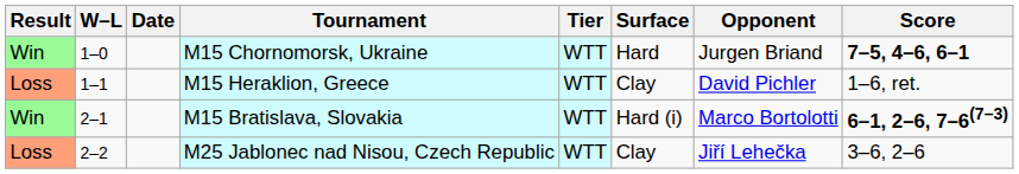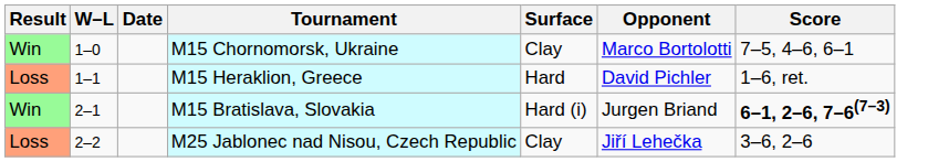 <table class="sortable wikitable">
 <tr>
 <th>Result</th>
 <th class="unsortable">W–L</th>
 <th>Date</th>
 <th>Tournament</th>
-<th>Tier</th>
 <th>Surface</th>
 <th>Opponent</th>
 <th class="unsortable">Score</th>
 </tr>
 <tr>
 <td bgcolor=98fb98>Win</td>
 <td><small>1–0</small></td>
 <td></td>
 <td style="background:#cffcff;">M15 Chornomorsk, Ukraine</td>
-<td style="background:#cffcff;">WTT</td>
-<td>Hard</td>
-<td> Jurgen Briand</td>
-<td><strong>7–5, 4–6, 6–1</strong></td>
+<td>Clay</td>
+<td> <a href='#'>Marco Bortolotti</a></td>
+<td>7–5, 4–6, 6–1</td>
 </tr>
 <tr>
 <td bgcolor=ffa07a>Loss</td>
 <td><small>1–1</small></td>
 <td></td>
 <td style="background:#cffcff;">M15 Heraklion, Greece</td>
-<td style="background:#cffcff;">WTT</td>
-<td>Clay</td>
+<td>Hard</td>
 <td> <a href='#'>David Pichler</a></td>
 <td>1–6, ret.</td>
 </tr>
 <tr>
 <td bgcolor=98fb98>Win</td>
 <td><small>2–1</small></td>
 <td></td>
 <td style="background:#cffcff;">M15 Bratislava, Slovakia</td>
-<td style="background:#cffcff;">WTT</td>
 <td>Hard (i)</td>
-<td> <a href='#'>Marco Bortolotti</a></td>
+<td> Jurgen Briand</td>
 <td><strong>6–1, 2–6, 7–6<sup>(7–3)</sup></strong></td>
 </tr>
 <tr>
 <td bgcolor=ffa07a>Loss</td>
 <td><small>2–2</small></td>
 <td></td>
 <td style="background:#cffcff;">M25 Jablonec nad Nisou, Czech Republic</td>
-<td style="background:#cffcff;">WTT</td>
 <td>Clay</td>
 <td> <a href='#'>Jiří Lehečka</a></td>
 <td>3–6, 2–6</td>
 </tr>
 </table>
